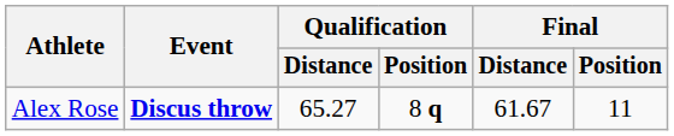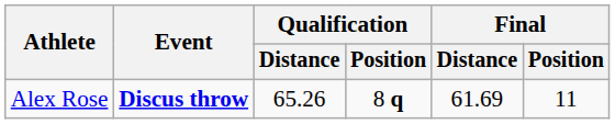 <table class=wikitable style=font-size:90%>
 <tr>
 <th rowspan=2>Athlete</th>
 <th rowspan=2>Event</th>
 <th colspan=2>Qualification</th>
 <th colspan=2>Final</th>
 </tr>
 <tr style=font-size:95%>
 <th>Distance</th>
 <th>Position</th>
 <th>Distance</th>
 <th>Position</th>
 </tr>
 <tr align=center>
 <td align=left><a href='#'>Alex Rose</a></td>
 <td align=left><strong><a href='#'>Discus throw</a></strong></td>
-<td>65.27</td>
+<td>65.26</td>
 <td>8 <strong>q</strong></td>
-<td>61.67</td>
+<td>61.69</td>
 <td>11</td>
 </tr>
 </table>
